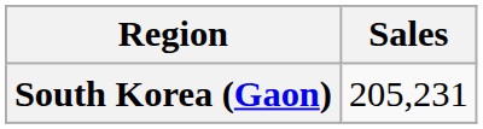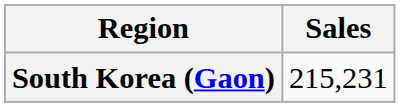 <table class="wikitable plainrowheaders" style="text-align:center">
 <tr>
 <th scope="col">Region</th>
 <th scope="col">Sales</th>
 </tr>
 <tr>
 <th scope="row">South Korea (<a href='#'>Gaon</a>)</th>
-<td>205,231</td>
+<td>215,231</td>
 </tr>
 </table>
